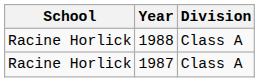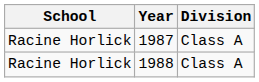 <table class="wikitable">
 <tr>
 <th>School</th>
 <th>Year</th>
 <th>Division</th>
 </tr>
 <tr>
 <td>Racine Horlick</td>
-<td>1988</td>
+<td>1987</td>
 <td>Class A</td>
 </tr>
 <tr>
 <td>Racine Horlick</td>
-<td>1987</td>
+<td>1988</td>
 <td>Class A</td>
 </tr>
 </table>
